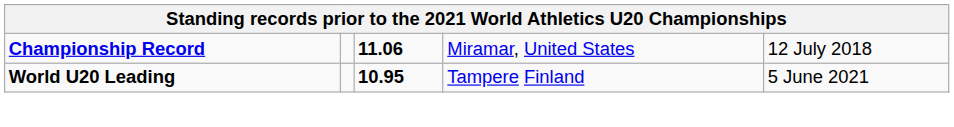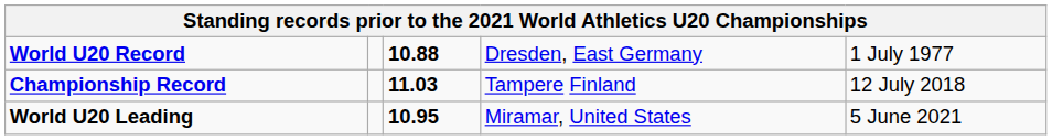 <table class="wikitable" width=65%>
 <tr>
 <th colspan=5>Standing records prior to the 2021 World Athletics U20 Championships</th>
 </tr>
 <tr>
+<td><strong><a href='#'>World U20 Record</a></strong></td>
+<td></td>
+<td><strong>10.88</strong></td>
+<td><a href='#'>Dresden</a>, <a href='#'>East Germany</a></td>
+<td>1 July 1977</td>
+</tr>
+<tr>
 <td><strong><a href='#'>Championship Record</a></strong></td>
 <td></td>
-<td><strong>11.06</strong></td>
-<td><a href='#'>Miramar</a>, <a href='#'>United States</a></td>
+<td><strong>11.03</strong></td>
+<td><a href='#'>Tampere</a> <a href='#'>Finland</a></td>
 <td>12 July 2018</td>
 </tr>
 <tr>
 <td><strong>World U20 Leading</strong></td>
 <td></td>
 <td><strong>10.95</strong></td>
-<td><a href='#'>Tampere</a> <a href='#'>Finland</a></td>
+<td><a href='#'>Miramar</a>, <a href='#'>United States</a></td>
 <td>5 June 2021</td>
 </tr>
 </table>
